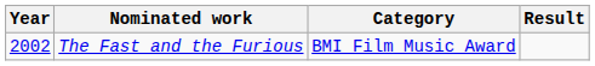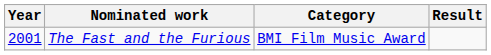 <table class=wikitable>
 <tr>
 <th>Year</th>
 <th>Nominated work</th>
 <th>Category</th>
 <th>Result</th>
 </tr>
 <tr>
-<td><a href='#'>2002</a></td>
+<td><a href='#'>2001</a></td>
 <td><em><a href='#'>The Fast and the Furious</a></em></td>
 <td><a href='#'>BMI Film Music Award</a></td>
 <td></td>
 </tr>
 </table>
